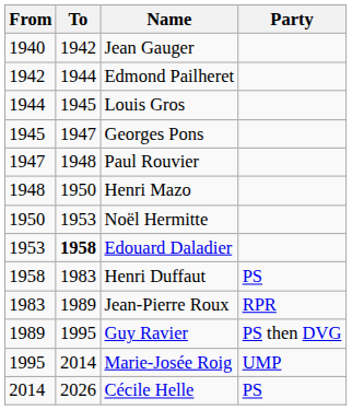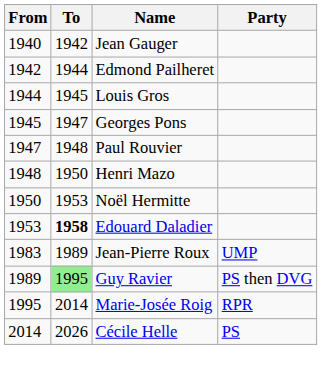 <table class="wikitable">
 <tr>
 <th>From</th>
 <th>To</th>
 <th>Name</th>
 <th>Party</th>
 </tr>
 <tr>
 <td>1940</td>
 <td>1942</td>
 <td>Jean Gauger</td>
 <td></td>
 </tr>
 <tr>
 <td>1942</td>
 <td>1944</td>
 <td>Edmond Pailheret</td>
 <td></td>
 </tr>
 <tr>
 <td>1944</td>
 <td>1945</td>
 <td>Louis Gros</td>
 <td></td>
 </tr>
 <tr>
 <td>1945</td>
 <td>1947</td>
 <td>Georges Pons</td>
 <td></td>
 </tr>
 <tr>
 <td>1947</td>
 <td>1948</td>
 <td>Paul Rouvier</td>
 <td></td>
 </tr>
 <tr>
 <td>1948</td>
 <td>1950</td>
 <td>Henri Mazo</td>
 <td></td>
 </tr>
 <tr>
 <td>1950</td>
 <td>1953</td>
 <td>Noël Hermitte</td>
 <td></td>
 </tr>
 <tr>
 <td>1953</td>
 <td><strong>1958</strong></td>
 <td><a href='#'>Edouard Daladier</a></td>
 <td></td>
 </tr>
 <tr>
-<td>1958</td>
-<td>1983</td>
-<td>Henri Duffaut</td>
-<td><a href='#'>PS</a></td>
-</tr>
-<tr>
 <td>1983</td>
 <td>1989</td>
 <td>Jean-Pierre Roux</td>
-<td><a href='#'>RPR</a></td>
+<td><a href='#'>UMP</a></td>
 </tr>
 <tr>
 <td>1989</td>
-<td>1995</td>
+<td style="background: lightgreen;">1995</td>
 <td><a href='#'>Guy Ravier</a></td>
 <td><a href='#'>PS</a> then <a href='#'>DVG</a></td>
 </tr>
 <tr>
 <td>1995</td>
 <td>2014</td>
 <td><a href='#'>Marie-Josée Roig</a></td>
-<td><a href='#'>UMP</a></td>
+<td><a href='#'>RPR</a></td>
 </tr>
 <tr>
 <td>2014</td>
 <td>2026</td>
 <td><a href='#'>Cécile Helle</a></td>
 <td><a href='#'>PS</a></td>
 </tr>
 </table>
